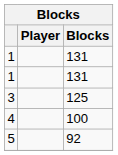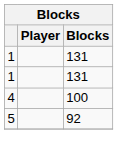 <table class="wikitable">
 <tr>
 <th colspan="3">Blocks</th>
 </tr>
 <tr>
 <th></th>
 <th>Player</th>
 <th>Blocks</th>
 </tr>
 <tr>
 <td>1</td>
 <td></td>
 <td>131</td>
 </tr>
 <tr>
 <td>1</td>
 <td></td>
 <td>131</td>
 </tr>
 <tr>
-<td>3</td>
-<td></td>
-<td>125</td>
-</tr>
-<tr>
 <td>4</td>
 <td></td>
 <td>100</td>
 </tr>
 <tr>
 <td>5</td>
 <td></td>
 <td>92</td>
 </tr>
 <tr>
 </tr>
 </table>
